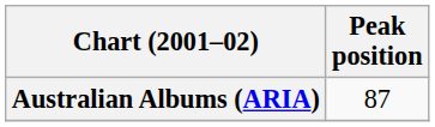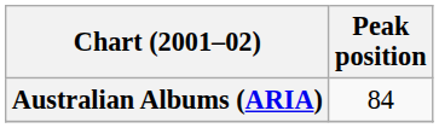 <table class="wikitable sortable plainrowheaders" style="text-align:center;">
 <tr>
 <th scope="col">Chart (2001–02)</th>
 <th scope="col">Peak<br>position</th>
 </tr>
 <tr>
 <th scope="row">Australian Albums (<a href='#'>ARIA</a>)</th>
-<td>87</td>
+<td>84</td>
 </tr>
 <tr>
 </tr>
 <tr>
 </tr>
 <tr>
 </tr>
 <tr>
 </tr>
 <tr>
 </tr>
 <tr>
 </tr>
 </table>
